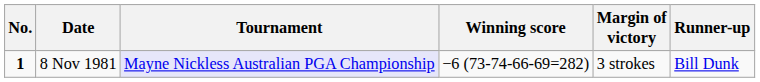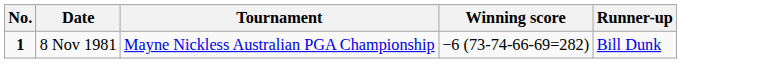 <table class="wikitable" style="font-size:95%;">
 <tr>
 <th>No.</th>
 <th>Date</th>
 <th>Tournament</th>
 <th>Winning score</th>
-<th>Margin of<br>victory</th>
 <th>Runner-up</th>
 </tr>
 <tr>
 <td align=center><strong>1</strong></td>
 <td align=right>8 Nov 1981</td>
-<td style="background: lavender;"><a href='#'>Mayne Nickless Australian PGA Championship</a></td>
+<td><a href='#'>Mayne Nickless Australian PGA Championship</a></td>
 <td>−6 (73-74-66-69=282)</td>
-<td>3 strokes</td>
 <td> <a href='#'>Bill Dunk</a></td>
 </tr>
 </table>
